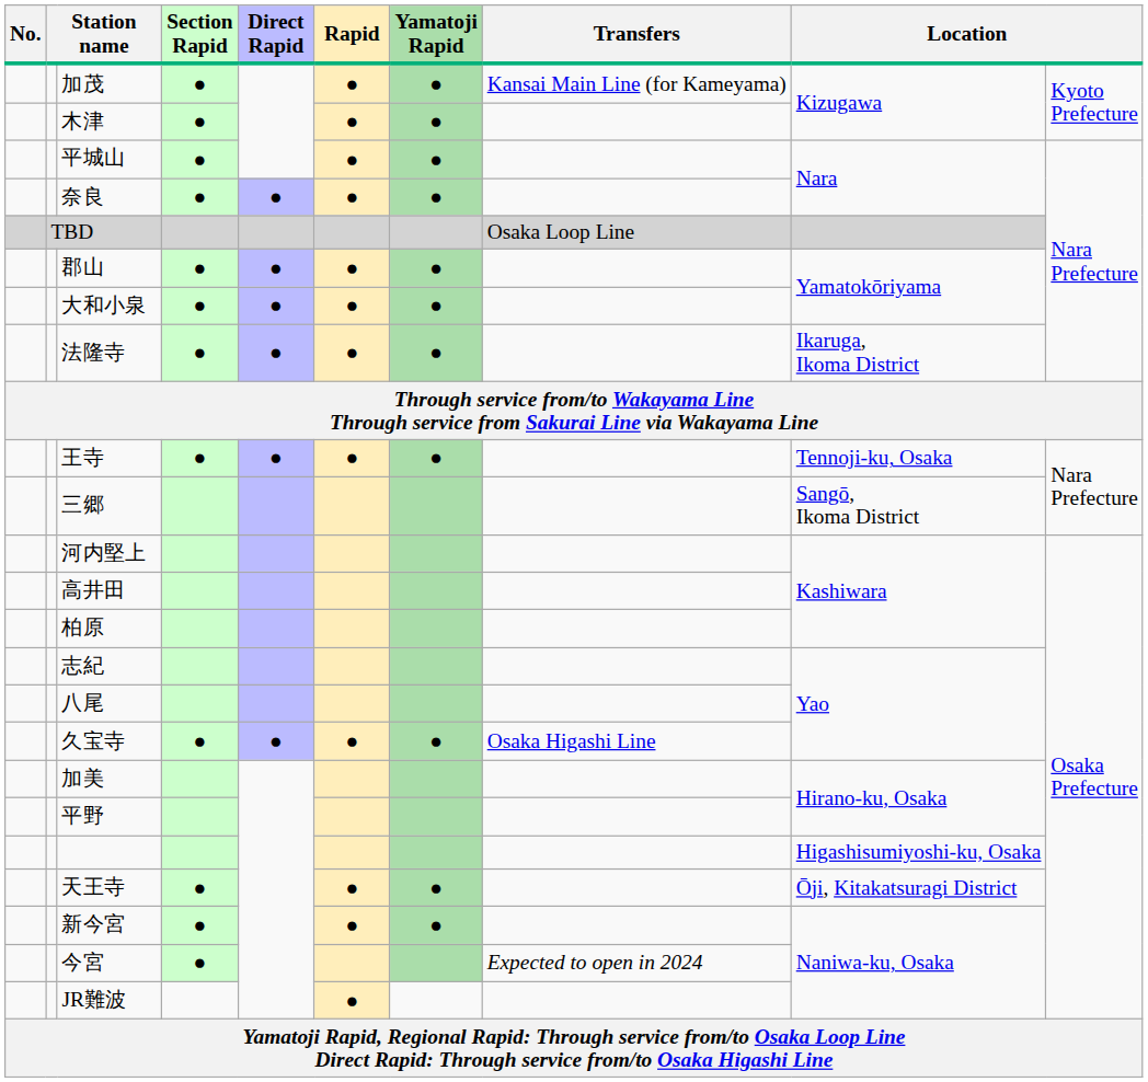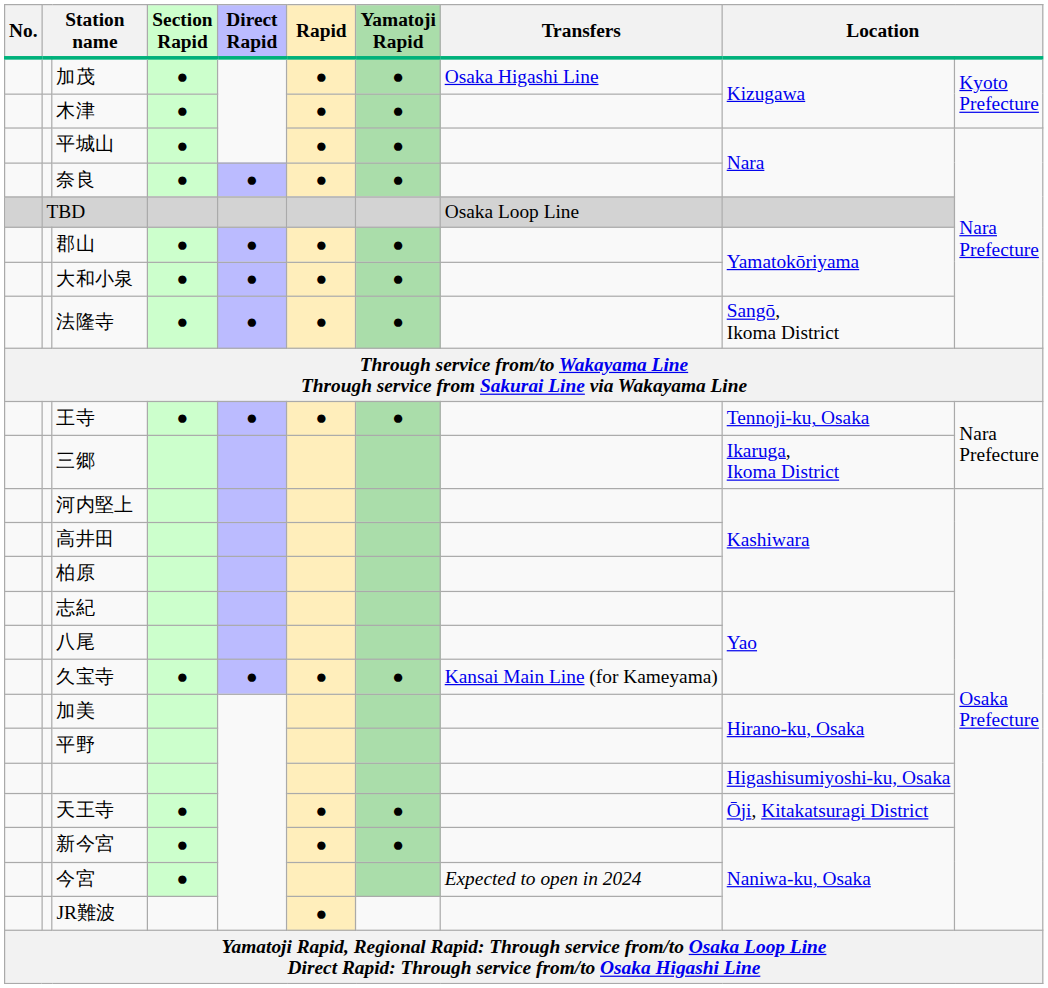 <table class=wikitable>
 <tr>
 <th style="border-bottom:solid 3px #00B17B;">No.</th>
 <th style="border-bottom:solid 3px #00B17B; width:80px" colspan="2">Station name</th>
 <th style="border-bottom:solid 3px #00B17B; width:50px; background:#cfc;">Section Rapid</th>
 <th style="border-bottom:solid 3px #00B17B; width:50px; background:#bbf;">Direct Rapid</th>
 <th style="border-bottom:solid 3px #00B17B; width:50px; background:#feb;">Rapid</th>
 <th style="border-bottom:solid 3px #00B17B; width:50px; background:#ada;">Yamatoji Rapid</th>
 <th style="border-bottom:solid 3px #00B17B;">Transfers</th>
 <th colspan="2" style="border-bottom:solid 3px #00B17B;">Location</th>
 </tr>
 <tr>
 <td></td>
 <td></td>
 <td>加茂</td>
 <td style="text-align:center; background:#cfc;">●</td>
 <td rowspan=3 style="text-align:center"> </td>
 <td style="text-align:center; background:#feb;">●</td>
 <td style="text-align:center; background:#ada;">●</td>
-<td> <a href='#'>Kansai Main Line</a> (for Kameyama)</td>
+<td> <a href='#'>Osaka Higashi Line</a></td>
 <td rowspan="2"><a href='#'>Kizugawa</a></td>
 <td rowspan="2"><a href='#'>Kyoto<br>Prefecture</a></td>
 </tr>
 <tr>
 <td></td>
 <td></td>
 <td>木津</td>
 <td style="text-align:center; background:#cfc;">●</td>
 <td style="text-align:center; background:#feb;">●</td>
 <td style="text-align:center; background:#ada;">●</td>
 <td></td>
 </tr>
 <tr>
 <td></td>
 <td></td>
 <td>平城山</td>
 <td style="text-align:center; background:#cfc;">●</td>
 <td style="text-align:center; background:#feb;">●</td>
 <td style="text-align:center; background:#ada;">●</td>
 <td></td>
 <td rowspan="2" width=""><a href='#'>Nara</a></td>
 <td rowspan="6" width=""><a href='#'>Nara<br>Prefecture</a></td>
 </tr>
 <tr>
 <td></td>
 <td></td>
 <td>奈良</td>
 <td style="text-align:center; background:#cfc;">●</td>
 <td style="text-align:center; background:#bbf;">●</td>
 <td style="text-align:center; background:#feb;">●</td>
 <td style="text-align:center; background:#ada;">●</td>
 <td></td>
 </tr>
 <tr bgcolor="lightgray">
 <td><em> </em></td>
 <td colspan="2">TBD</td>
 <td></td>
 <td></td>
 <td></td>
 <td></td>
 <td> Osaka Loop Line</td>
 <td></td>
 </tr>
 <tr>
 <td></td>
 <td></td>
 <td>郡山</td>
 <td style="text-align:center; background:#cfc;">●</td>
 <td style="text-align:center; background:#bbf;">●</td>
 <td style="text-align:center; background:#feb;">●</td>
 <td style="text-align:center; background:#ada;">●</td>
 <td></td>
 <td rowspan="2" width=""><a href='#'>Yamatokōriyama</a></td>
 </tr>
 <tr>
 <td></td>
 <td></td>
 <td>大和小泉</td>
 <td style="text-align:center; background:#cfc;">●</td>
 <td style="text-align:center; background:#bbf;">●</td>
 <td style="text-align:center; background:#feb;">●</td>
 <td style="text-align:center; background:#ada;">●</td>
 <td></td>
 </tr>
 <tr>
 <td></td>
 <td></td>
 <td>法隆寺</td>
 <td style="text-align:center; background:#cfc;">●</td>
 <td style="text-align:center; background:#bbf;">●</td>
 <td style="text-align:center; background:#feb;">●</td>
 <td style="text-align:center; background:#ada;">●</td>
 <td></td>
-<td><a href='#'>Ikaruga</a>,<br> <a href='#'>Ikoma District</a></td>
+<td><a href='#'>Sangō</a>, <br>Ikoma District</td>
 </tr>
 <tr>
 <th colspan="10"><em>Through service from/to <a href='#'>Wakayama Line</a></em><br><em>Through service from <a href='#'>Sakurai Line</a> via Wakayama Line</em></th>
 </tr>
 <tr>
 <td></td>
 <td></td>
 <td>王寺</td>
 <td style="text-align:center; background:#cfc;">●</td>
 <td style="text-align:center; background:#bbf;">●</td>
 <td style="text-align:center; background:#feb;">●</td>
 <td style="text-align:center; background:#ada;">●</td>
 <td></td>
 <td><a href='#'>Tennoji-ku, Osaka</a></td>
 <td rowspan="2">Nara<br>Prefecture</td>
 </tr>
 <tr>
 <td></td>
 <td></td>
 <td>三郷</td>
 <td style="text-align:center; background:#cfc;"></td>
 <td style="text-align:center; background:#bbf;"></td>
 <td style="text-align:center; background:#feb;"></td>
 <td style="text-align:center; background:#ada;"></td>
 <td></td>
-<td><a href='#'>Sangō</a>, <br>Ikoma District</td>
+<td><a href='#'>Ikaruga</a>,<br> <a href='#'>Ikoma District</a></td>
 </tr>
 <tr>
 <td></td>
 <td></td>
 <td>河内堅上</td>
 <td style="text-align:center; background:#cfc;"></td>
 <td style="text-align:center; background:#bbf;"></td>
 <td style="text-align:center; background:#feb;"></td>
 <td style="text-align:center; background:#ada;"></td>
 <td></td>
 <td width="" rowspan="3"><a href='#'>Kashiwara</a></td>
 <td rowspan="13" width=""><a href='#'>Osaka<br>Prefecture</a></td>
 </tr>
 <tr>
 <td></td>
 <td></td>
 <td>高井田</td>
 <td style="text-align:center; background:#cfc;"></td>
 <td style="text-align:center; background:#bbf;"></td>
 <td style="text-align:center; background:#feb;"></td>
 <td style="text-align:center; background:#ada;"></td>
 <td></td>
 </tr>
 <tr>
 <td></td>
 <td></td>
 <td>柏原</td>
 <td style="text-align:center; background:#cfc;"></td>
 <td style="text-align:center; background:#bbf;"></td>
 <td style="text-align:center; background:#feb;"></td>
 <td style="text-align:center; background:#ada;"></td>
 <td></td>
 </tr>
 <tr>
 <td></td>
 <td></td>
 <td>志紀</td>
 <td style="text-align:center; background:#cfc;"></td>
 <td style="text-align:center; background:#bbf;"></td>
 <td style="text-align:center; background:#feb;"></td>
 <td style="text-align:center; background:#ada;"></td>
 <td></td>
 <td width="" rowspan="3"><a href='#'>Yao</a></td>
 </tr>
 <tr>
 <td></td>
 <td></td>
 <td>八尾</td>
 <td style="text-align:center; background:#cfc;"></td>
 <td style="text-align:center; background:#bbf;"></td>
 <td style="text-align:center; background:#feb;"></td>
 <td style="text-align:center; background:#ada;"></td>
 <td></td>
 </tr>
 <tr>
 <td></td>
 <td></td>
 <td>久宝寺</td>
 <td style="text-align:center; background:#cfc;">●</td>
 <td style="text-align:center; background:#bbf;">●</td>
 <td style="text-align:center; background:#feb;">●</td>
 <td style="text-align:center; background:#ada;">●</td>
-<td> <a href='#'>Osaka Higashi Line</a></td>
+<td> <a href='#'>Kansai Main Line</a> (for Kameyama)</td>
 </tr>
 <tr>
 <td></td>
 <td></td>
 <td>加美</td>
 <td style="text-align:center; background:#cfc;"></td>
 <td style="text-align:center;" rowspan=7> </td>
 <td style="text-align:center; background:#feb;"></td>
 <td style="text-align:center; background:#ada;"></td>
 <td></td>
 <td width="" rowspan="2"><a href='#'>Hirano-ku, Osaka</a></td>
 </tr>
 <tr>
 <td></td>
 <td></td>
 <td>平野</td>
 <td style="text-align:center; background:#cfc;"></td>
 <td style="text-align:center; background:#feb;"></td>
 <td style="text-align:center; background:#ada;"></td>
 <td></td>
 </tr>
 <tr>
 <td></td>
 <td></td>
 <td></td>
 <td style="text-align:center; background:#cfc;"></td>
 <td style="text-align:center; background:#feb;"></td>
 <td style="text-align:center; background:#ada;"></td>
 <td></td>
 <td><a href='#'>Higashisumiyoshi-ku, Osaka</a></td>
 </tr>
 <tr>
 <td></td>
 <td></td>
 <td>天王寺</td>
 <td style="text-align:center; background:#cfc;">●</td>
 <td style="text-align:center; background:#feb;">●</td>
 <td style="text-align:center; background:#ada;">●</td>
 <td></td>
 <td><a href='#'>Ōji</a>, <a href='#'>Kitakatsuragi District</a></td>
 </tr>
 <tr>
 <td></td>
 <td></td>
 <td>新今宮</td>
 <td style="text-align:center; background:#cfc;">●</td>
 <td style="text-align:center; background:#feb;">●</td>
 <td style="text-align:center; background:#ada;">●</td>
 <td></td>
 <td rowspan="3" width=""><a href='#'>Naniwa-ku, Osaka</a></td>
 </tr>
 <tr>
 <td></td>
 <td></td>
 <td>今宮</td>
 <td style="text-align:center; background:#cfc;">●</td>
 <td style="text-align:center; background:#feb;"></td>
 <td style="text-align:center; background:#ada;"></td>
 <td><em>Expected to open in 2024</em></td>
 </tr>
 <tr>
 <td></td>
 <td></td>
 <td>JR難波</td>
 <td style="text-align:center"> </td>
 <td style="text-align:center; background:#feb;">●</td>
 <td style="text-align:center"> </td>
 <td></td>
 </tr>
 <tr>
 <th colspan="10"><em>Yamatoji Rapid, Regional Rapid: Through service from/to <a href='#'>Osaka Loop Line</a></em><br><em>Direct Rapid: Through service from/to <a href='#'>Osaka Higashi Line</a></em></th>
 </tr>
 </table>
